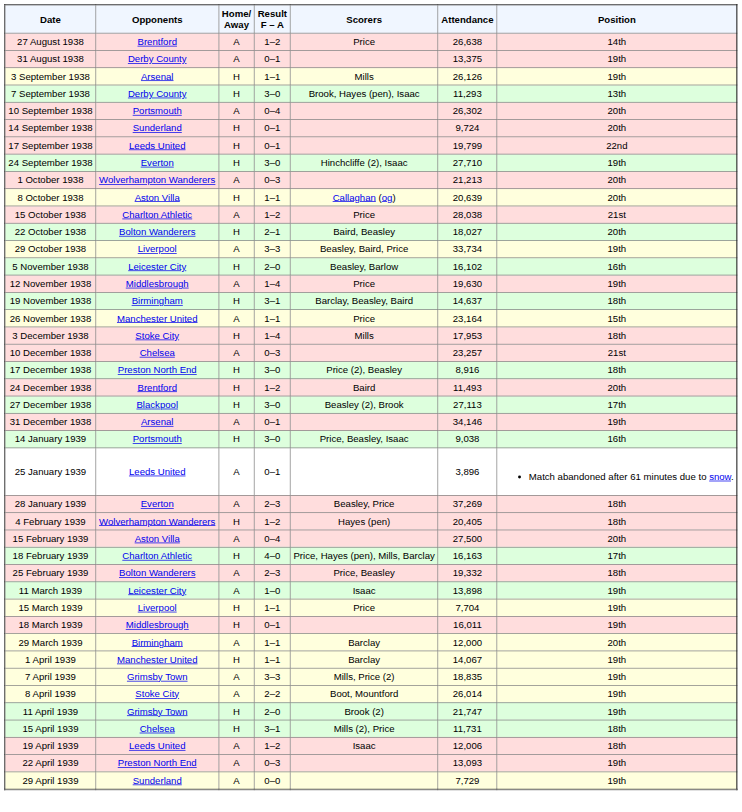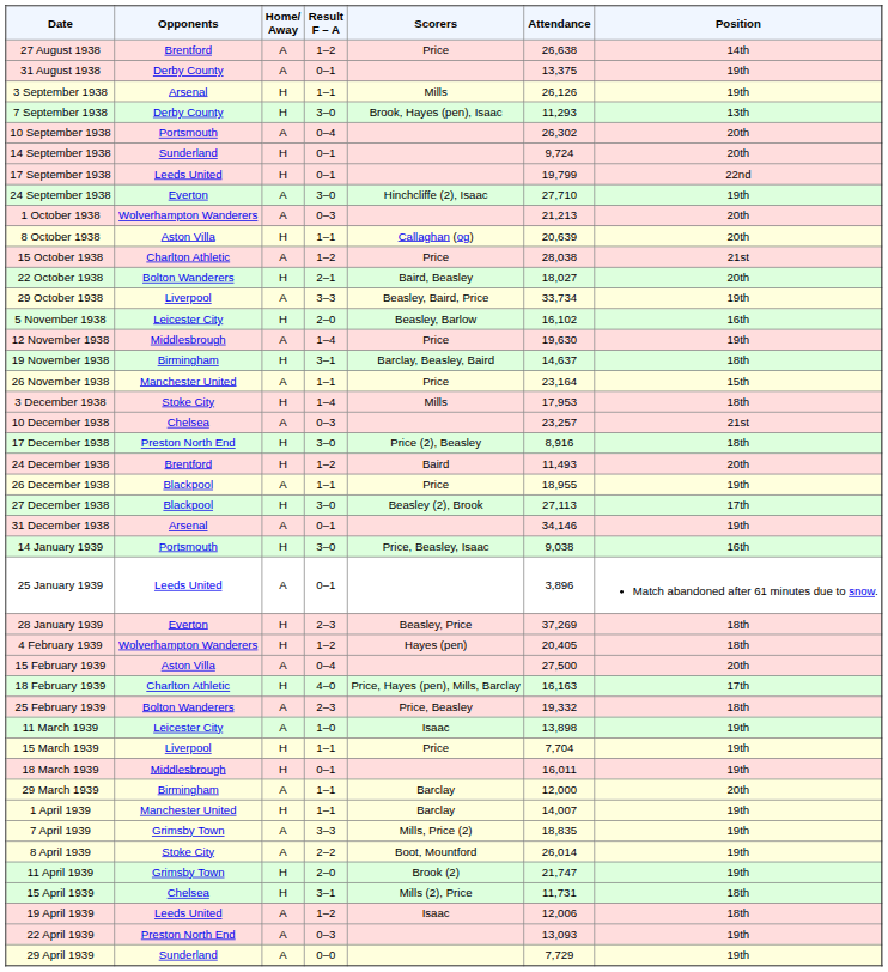 <table border="2" cellpadding="4" style="border-collapse:collapse; text-align:center; font-size:smaller;">
 <tr style="background:#f0f6ff;">
 <th><strong>Date</strong></th>
 <th><strong>Opponents</strong></th>
 <th><strong>Home/<br>Away</strong></th>
 <th><strong>Result<br>F – A</strong></th>
 <th><strong>Scorers</strong></th>
 <th><strong>Attendance</strong></th>
 <th><strong>Position</strong></th>
 </tr>
 <tr style="background:#fdd;">
 <td>27 August 1938</td>
 <td><a href='#'>Brentford</a></td>
 <td>A</td>
 <td>1–2</td>
 <td>Price</td>
 <td>26,638</td>
 <td>14th</td>
 </tr>
 <tr style="background:#fdd;">
 <td>31 August 1938</td>
 <td><a href='#'>Derby County</a></td>
 <td>A</td>
 <td>0–1</td>
 <td></td>
 <td>13,375</td>
 <td>19th</td>
 </tr>
 <tr style="background:#ffd;">
 <td>3 September 1938</td>
 <td><a href='#'>Arsenal</a></td>
 <td>H</td>
 <td>1–1</td>
 <td>Mills</td>
 <td>26,126</td>
 <td>19th</td>
 </tr>
 <tr style="background:#dfd;">
 <td>7 September 1938</td>
 <td><a href='#'>Derby County</a></td>
 <td>H</td>
 <td>3–0</td>
 <td>Brook, Hayes (pen), Isaac</td>
 <td>11,293</td>
 <td>13th</td>
 </tr>
 <tr style="background:#fdd;">
 <td>10 September 1938</td>
 <td><a href='#'>Portsmouth</a></td>
 <td>A</td>
 <td>0–4</td>
 <td></td>
 <td>26,302</td>
 <td>20th</td>
 </tr>
 <tr style="background:#fdd;">
 <td>14 September 1938</td>
 <td><a href='#'>Sunderland</a></td>
 <td>H</td>
 <td>0–1</td>
 <td></td>
 <td>9,724</td>
 <td>20th</td>
 </tr>
 <tr style="background:#fdd;">
 <td>17 September 1938</td>
 <td><a href='#'>Leeds United</a></td>
 <td>H</td>
 <td>0–1</td>
 <td></td>
 <td>19,799</td>
 <td>22nd</td>
 </tr>
 <tr style="background:#dfd;">
 <td>24 September 1938</td>
 <td><a href='#'>Everton</a></td>
-<td>H</td>
+<td>A</td>
 <td>3–0</td>
 <td>Hinchcliffe (2), Isaac</td>
 <td>27,710</td>
 <td>19th</td>
 </tr>
 <tr style="background:#fdd;">
 <td>1 October 1938</td>
 <td><a href='#'>Wolverhampton Wanderers</a></td>
 <td>A</td>
 <td>0–3</td>
 <td></td>
 <td>21,213</td>
 <td>20th</td>
 </tr>
 <tr style="background:#ffd;">
 <td>8 October 1938</td>
 <td><a href='#'>Aston Villa</a></td>
 <td>H</td>
 <td>1–1</td>
 <td><a href='#'>Callaghan</a> (<a href='#'>og</a>)</td>
 <td>20,639</td>
 <td>20th</td>
 </tr>
 <tr style="background:#fdd;">
 <td>15 October 1938</td>
 <td><a href='#'>Charlton Athletic</a></td>
 <td>A</td>
 <td>1–2</td>
 <td>Price</td>
 <td>28,038</td>
 <td>21st</td>
 </tr>
 <tr style="background:#dfd;">
 <td>22 October 1938</td>
 <td><a href='#'>Bolton Wanderers</a></td>
 <td>H</td>
 <td>2–1</td>
 <td>Baird, Beasley</td>
 <td>18,027</td>
 <td>20th</td>
 </tr>
 <tr style="background:#ffd;">
 <td>29 October 1938</td>
 <td><a href='#'>Liverpool</a></td>
 <td>A</td>
 <td>3–3</td>
 <td>Beasley, Baird, Price</td>
 <td>33,734</td>
 <td>19th</td>
 </tr>
 <tr style="background:#dfd;">
 <td>5 November 1938</td>
 <td><a href='#'>Leicester City</a></td>
 <td>H</td>
 <td>2–0</td>
 <td>Beasley, Barlow</td>
 <td>16,102</td>
 <td>16th</td>
 </tr>
 <tr style="background:#fdd;">
 <td>12 November 1938</td>
 <td><a href='#'>Middlesbrough</a></td>
 <td>A</td>
 <td>1–4</td>
 <td>Price</td>
 <td>19,630</td>
 <td>19th</td>
 </tr>
 <tr style="background:#dfd;">
 <td>19 November 1938</td>
 <td><a href='#'>Birmingham</a></td>
 <td>H</td>
 <td>3–1</td>
 <td>Barclay, Beasley, Baird</td>
 <td>14,637</td>
 <td>18th</td>
 </tr>
 <tr style="background:#ffd;">
 <td>26 November 1938</td>
 <td><a href='#'>Manchester United</a></td>
 <td>A</td>
 <td>1–1</td>
 <td>Price</td>
 <td>23,164</td>
 <td>15th</td>
 </tr>
 <tr style="background:#fdd;">
 <td>3 December 1938</td>
 <td><a href='#'>Stoke City</a></td>
 <td>H</td>
 <td>1–4</td>
 <td>Mills</td>
 <td>17,953</td>
 <td>18th</td>
 </tr>
 <tr style="background:#fdd;">
 <td>10 December 1938</td>
 <td><a href='#'>Chelsea</a></td>
 <td>A</td>
 <td>0–3</td>
 <td></td>
 <td>23,257</td>
 <td>21st</td>
 </tr>
 <tr style="background:#dfd;">
 <td>17 December 1938</td>
 <td><a href='#'>Preston North End</a></td>
 <td>H</td>
 <td>3–0</td>
 <td>Price (2), Beasley</td>
 <td>8,916</td>
 <td>18th</td>
 </tr>
 <tr style="background:#fdd;">
 <td>24 December 1938</td>
 <td><a href='#'>Brentford</a></td>
 <td>H</td>
 <td>1–2</td>
 <td>Baird</td>
 <td>11,493</td>
 <td>20th</td>
 </tr>
+<tr style="background:#ffd;">
+<td>26 December 1938</td>
+<td><a href='#'>Blackpool</a></td>
+<td>A</td>
+<td>1–1</td>
+<td>Price</td>
+<td>18,955</td>
+<td>19th</td>
+</tr>
 <tr style="background:#dfd;">
 <td>27 December 1938</td>
 <td><a href='#'>Blackpool</a></td>
 <td>H</td>
 <td>3–0</td>
 <td>Beasley (2), Brook</td>
 <td>27,113</td>
 <td>17th</td>
 </tr>
 <tr style="background:#fdd;">
 <td>31 December 1938</td>
 <td><a href='#'>Arsenal</a></td>
 <td>A</td>
 <td>0–1</td>
 <td></td>
 <td>34,146</td>
 <td>19th</td>
 </tr>
 <tr style="background:#dfd;">
 <td>14 January 1939</td>
 <td><a href='#'>Portsmouth</a></td>
 <td>H</td>
 <td>3–0</td>
 <td>Price, Beasley, Isaac</td>
 <td>9,038</td>
 <td>16th</td>
 </tr>
 <tr style="background:#fff;">
 <td>25 January 1939</td>
 <td><a href='#'>Leeds United</a></td>
 <td>A</td>
 <td>0–1</td>
 <td></td>
 <td>3,896</td>
 <td><br><ul><li>Match abandoned after 61 minutes due to <a href='#'>snow</a>.</li></ul></td>
 </tr>
 <tr style="background:#fdd;">
 <td>28 January 1939</td>
 <td><a href='#'>Everton</a></td>
-<td>A</td>
+<td>H</td>
 <td>2–3</td>
 <td>Beasley, Price</td>
 <td>37,269</td>
 <td>18th</td>
 </tr>
 <tr style="background:#fdd;">
 <td>4 February 1939</td>
 <td><a href='#'>Wolverhampton Wanderers</a></td>
 <td>H</td>
 <td>1–2</td>
 <td>Hayes (pen)</td>
 <td>20,405</td>
 <td>18th</td>
 </tr>
 <tr style="background:#fdd;">
 <td>15 February 1939</td>
 <td><a href='#'>Aston Villa</a></td>
 <td>A</td>
 <td>0–4</td>
 <td></td>
 <td>27,500</td>
 <td>20th</td>
 </tr>
 <tr style="background:#dfd;">
 <td>18 February 1939</td>
 <td><a href='#'>Charlton Athletic</a></td>
 <td>H</td>
 <td>4–0</td>
 <td>Price, Hayes (pen), Mills, Barclay</td>
 <td>16,163</td>
 <td>17th</td>
 </tr>
 <tr style="background:#fdd;">
 <td>25 February 1939</td>
 <td><a href='#'>Bolton Wanderers</a></td>
 <td>A</td>
 <td>2–3</td>
 <td>Price, Beasley</td>
 <td>19,332</td>
 <td>18th</td>
 </tr>
 <tr style="background:#dfd;">
 <td>11 March 1939</td>
 <td><a href='#'>Leicester City</a></td>
 <td>A</td>
 <td>1–0</td>
 <td>Isaac</td>
 <td>13,898</td>
 <td>19th</td>
 </tr>
 <tr style="background:#ffd;">
 <td>15 March 1939</td>
 <td><a href='#'>Liverpool</a></td>
 <td>H</td>
 <td>1–1</td>
 <td>Price</td>
 <td>7,704</td>
 <td>19th</td>
 </tr>
 <tr style="background:#fdd;">
 <td>18 March 1939</td>
 <td><a href='#'>Middlesbrough</a></td>
 <td>H</td>
 <td>0–1</td>
 <td></td>
 <td>16,011</td>
 <td>19th</td>
 </tr>
 <tr style="background:#ffd;">
 <td>29 March 1939</td>
 <td><a href='#'>Birmingham</a></td>
 <td>A</td>
 <td>1–1</td>
 <td>Barclay</td>
 <td>12,000</td>
 <td>20th</td>
 </tr>
 <tr style="background:#ffd;">
 <td>1 April 1939</td>
 <td><a href='#'>Manchester United</a></td>
 <td>H</td>
 <td>1–1</td>
 <td>Barclay</td>
-<td>14,067</td>
+<td>14,007</td>
 <td>19th</td>
 </tr>
 <tr style="background:#ffd;">
 <td>7 April 1939</td>
 <td><a href='#'>Grimsby Town</a></td>
 <td>A</td>
 <td>3–3</td>
 <td>Mills, Price (2)</td>
 <td>18,835</td>
 <td>19th</td>
 </tr>
 <tr style="background:#ffd;">
 <td>8 April 1939</td>
 <td><a href='#'>Stoke City</a></td>
 <td>A</td>
 <td>2–2</td>
 <td>Boot, Mountford</td>
 <td>26,014</td>
 <td>19th</td>
 </tr>
 <tr style="background:#dfd;">
 <td>11 April 1939</td>
 <td><a href='#'>Grimsby Town</a></td>
 <td>H</td>
 <td>2–0</td>
 <td>Brook (2)</td>
 <td>21,747</td>
 <td>19th</td>
 </tr>
 <tr style="background:#dfd;">
 <td>15 April 1939</td>
 <td><a href='#'>Chelsea</a></td>
 <td>H</td>
 <td>3–1</td>
 <td>Mills (2), Price</td>
 <td>11,731</td>
 <td>18th</td>
 </tr>
 <tr style="background:#fdd;">
 <td>19 April 1939</td>
 <td><a href='#'>Leeds United</a></td>
 <td>A</td>
 <td>1–2</td>
 <td>Isaac</td>
 <td>12,006</td>
 <td>18th</td>
 </tr>
 <tr style="background:#fdd;">
 <td>22 April 1939</td>
 <td><a href='#'>Preston North End</a></td>
 <td>A</td>
 <td>0–3</td>
 <td></td>
 <td>13,093</td>
 <td>19th</td>
 </tr>
 <tr style="background:#ffd;">
 <td>29 April 1939</td>
 <td><a href='#'>Sunderland</a></td>
 <td>A</td>
 <td>0–0</td>
 <td></td>
 <td>7,729</td>
 <td>19th</td>
 </tr>
 </table>
